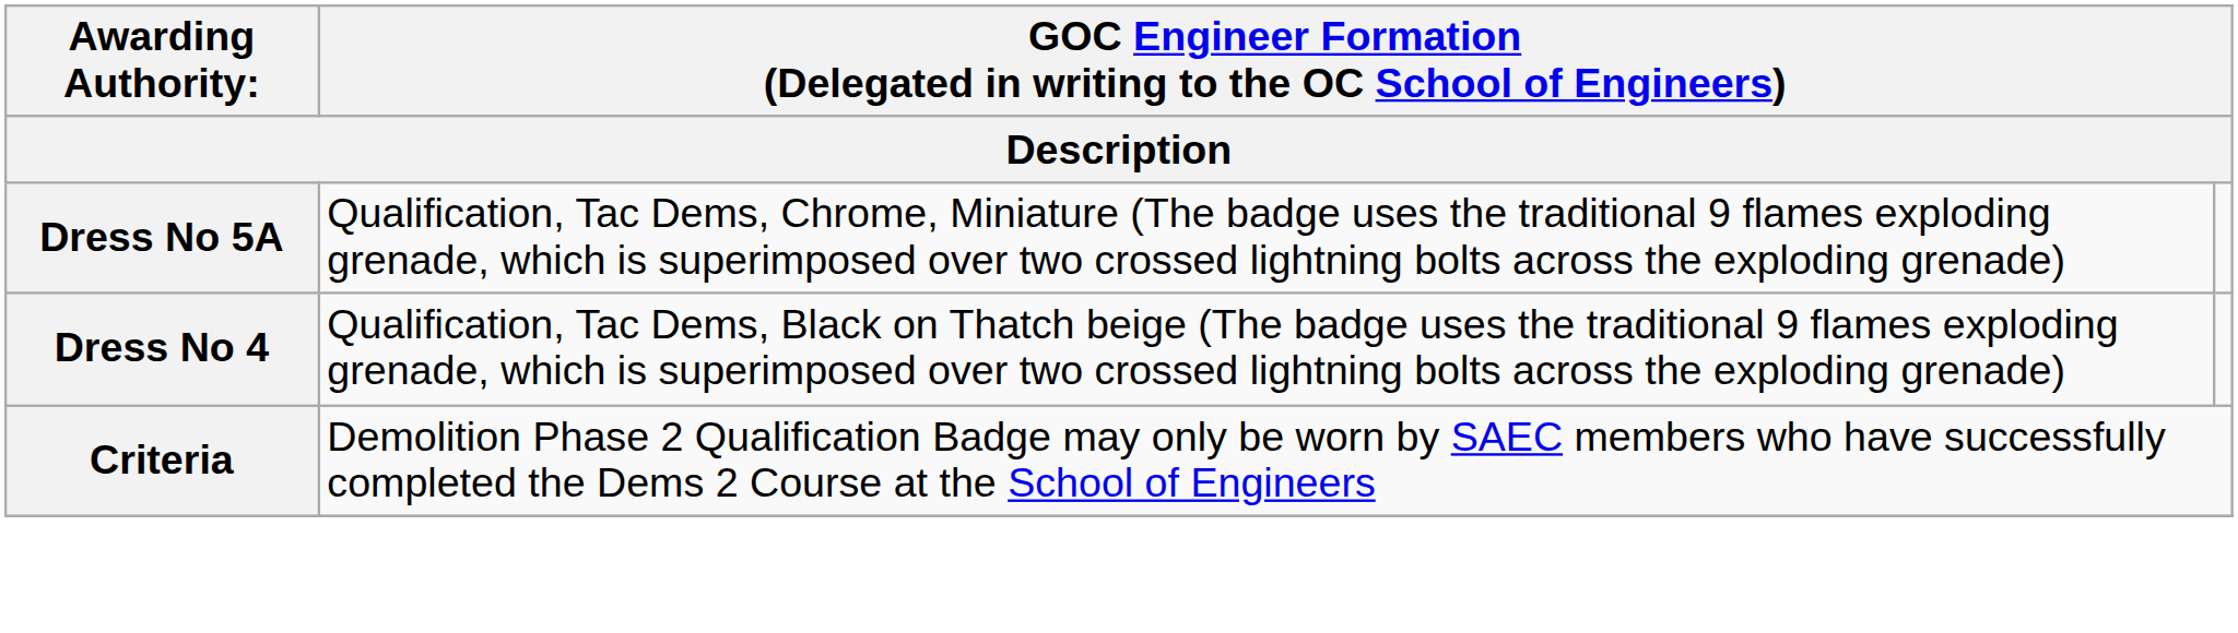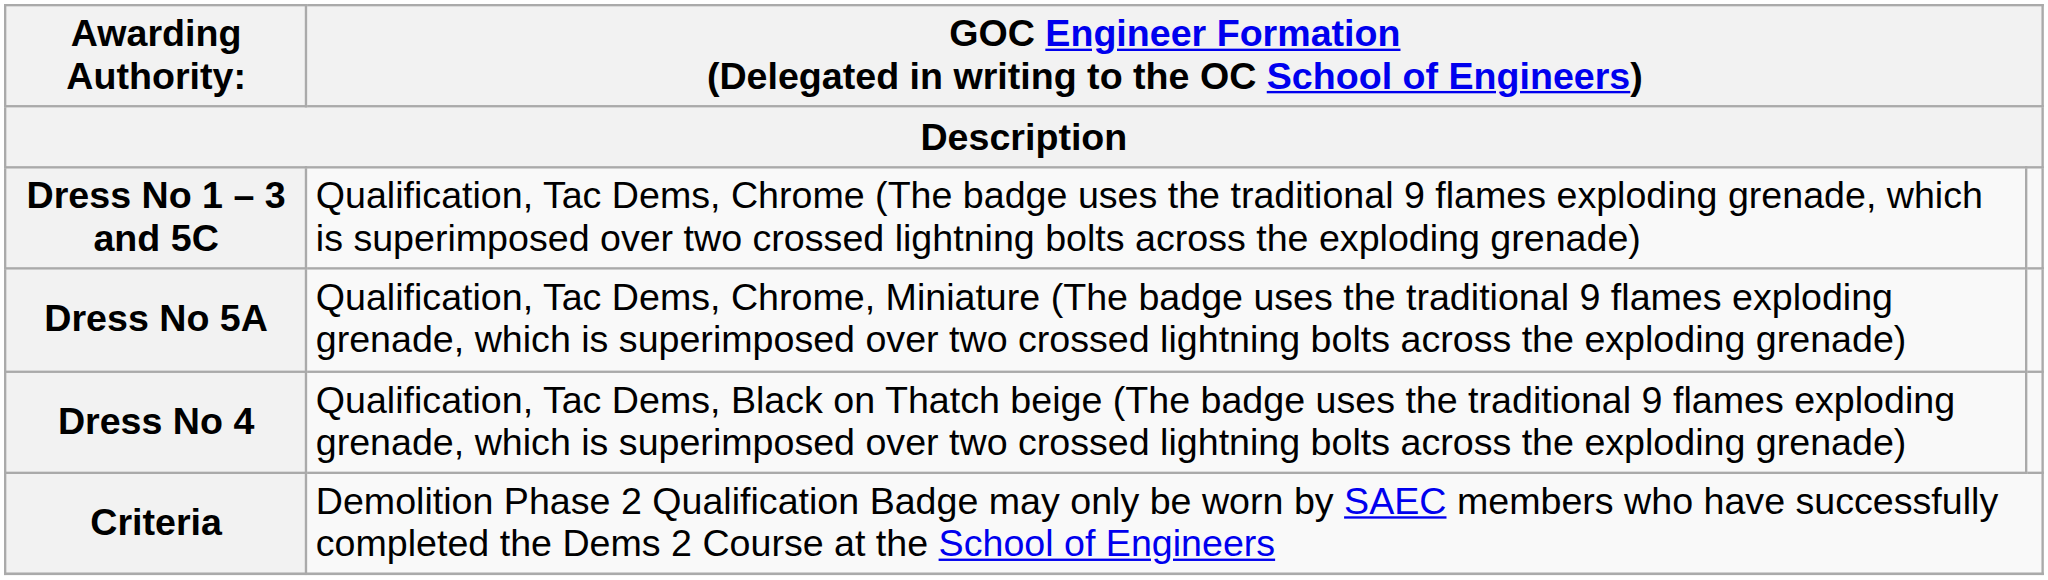 <table class=wikitable style="text-align: left;">
 <tr>
 <th><strong>Awarding Authority</strong>:</th>
 <th colspan="2">GOC <a href='#'>Engineer Formation</a><br>(Delegated in writing to the OC <a href='#'>School of Engineers</a>)</th>
 </tr>
 <tr>
 <th colspan="3">Description</th>
+</tr>
+<tr>
+<th>Dress No 1 – 3 and 5C</th>
+<td>Qualification, Tac Dems, Chrome (The badge uses the traditional 9 flames exploding grenade, which is superimposed over two crossed lightning bolts across the exploding grenade)</td>
+<td></td>
 </tr>
 <tr>
 <th>Dress No 5A</th>
 <td>Qualification, Tac Dems, Chrome, Miniature (The badge uses the traditional 9 flames exploding grenade, which is superimposed over two crossed lightning bolts across the exploding grenade)</td>
 <td></td>
 </tr>
 <tr>
 <th>Dress No 4</th>
 <td>Qualification, Tac Dems, Black on Thatch beige (The badge uses the traditional 9 flames exploding grenade, which is superimposed over two crossed lightning bolts across the exploding grenade)</td>
 <td></td>
 </tr>
 <tr>
 <th>Criteria</th>
 <td colspan="2">Demolition Phase 2 Qualification Badge may only be worn by <a href='#'>SAEC</a> members who have successfully completed the Dems 2 Course at the <a href='#'>School of Engineers</a></td>
 </tr>
 <tr>
 </tr>
 </table>
